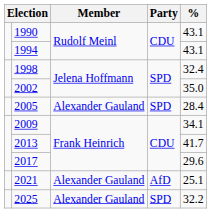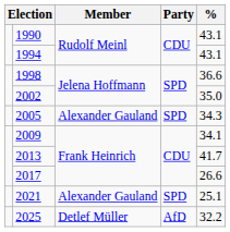 <table class=wikitable>
 <tr>
 <th colspan=2>Election</th>
 <th>Member</th>
 <th>Party</th>
 <th>%</th>
 </tr>
 <tr>
 <td rowspan=2 bgcolor=></td>
 <td><a href='#'>1990</a></td>
 <td rowspan=2><a href='#'>Rudolf Meinl</a></td>
 <td rowspan=2><a href='#'>CDU</a></td>
 <td align=right>43.1</td>
 </tr>
 <tr>
 <td><a href='#'>1994</a></td>
 <td align=right>43.1</td>
 </tr>
 <tr>
 <td rowspan=2 bgcolor=></td>
 <td><a href='#'>1998</a></td>
 <td rowspan=2><a href='#'>Jelena Hoffmann</a></td>
 <td rowspan=2><a href='#'>SPD</a></td>
-<td align=right>32.4</td>
+<td align=right>36.6</td>
 </tr>
 <tr>
 <td><a href='#'>2002</a></td>
 <td align=right>35.0</td>
 </tr>
 <tr>
 <td bgcolor=></td>
 <td><a href='#'>2005</a></td>
 <td><a href='#'>Alexander Gauland</a></td>
 <td><a href='#'>SPD</a></td>
-<td align=right>28.4</td>
+<td align=right>34.3</td>
 </tr>
 <tr>
 <td rowspan=3 bgcolor=></td>
 <td><a href='#'>2009</a></td>
 <td rowspan=3><a href='#'>Frank Heinrich</a></td>
 <td rowspan=3><a href='#'>CDU</a></td>
 <td align=right>34.1</td>
 </tr>
 <tr>
 <td><a href='#'>2013</a></td>
 <td align=right>41.7</td>
 </tr>
 <tr>
 <td><a href='#'>2017</a></td>
-<td align=right>29.6</td>
+<td align=right>26.6</td>
 </tr>
 <tr>
 <td bgcolor=></td>
 <td><a href='#'>2021</a></td>
 <td><a href='#'>Alexander Gauland</a></td>
-<td><a href='#'>AfD</a></td>
+<td><a href='#'>SPD</a></td>
 <td align=right>25.1</td>
 </tr>
 <tr>
 <td bgcolor=></td>
 <td><a href='#'>2025</a></td>
-<td><a href='#'>Alexander Gauland</a></td>
-<td><a href='#'>SPD</a></td>
+<td><a href='#'>Detlef Müller</a></td>
+<td><a href='#'>AfD</a></td>
 <td align=right>32.2</td>
 </tr>
 </table>
